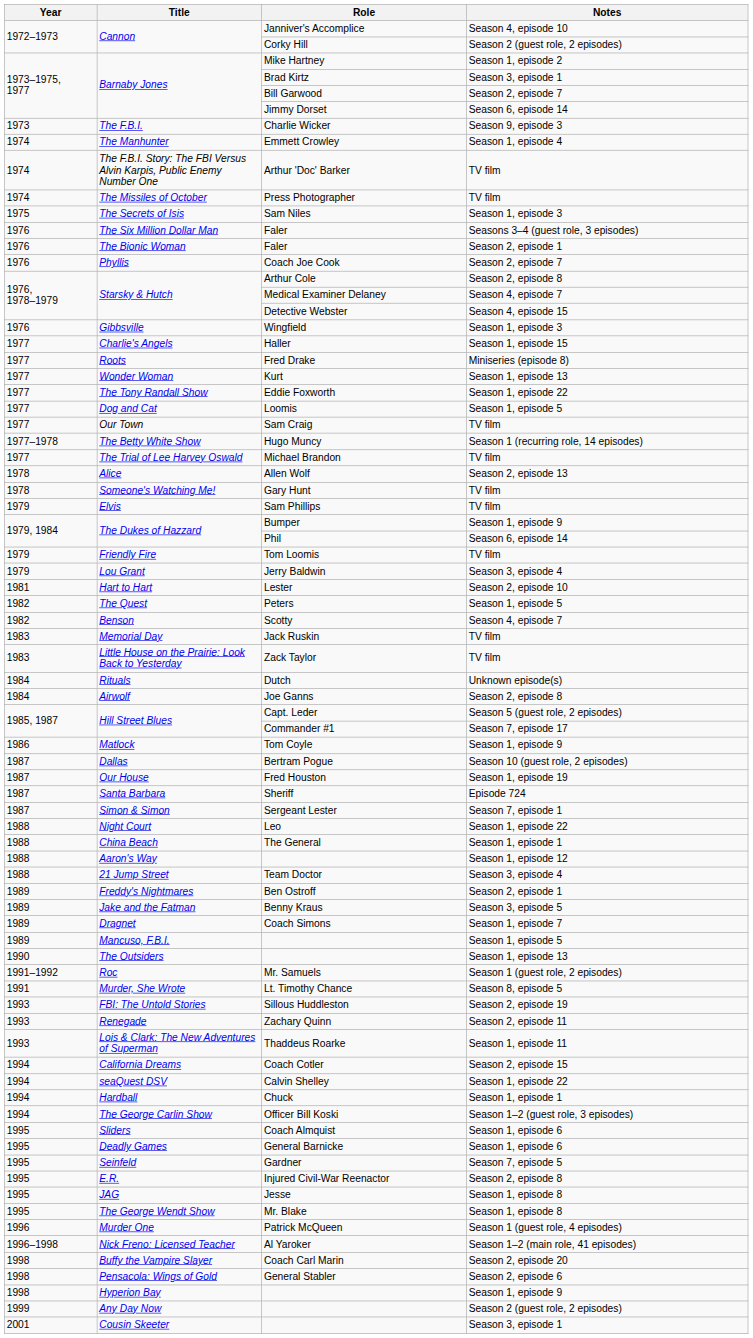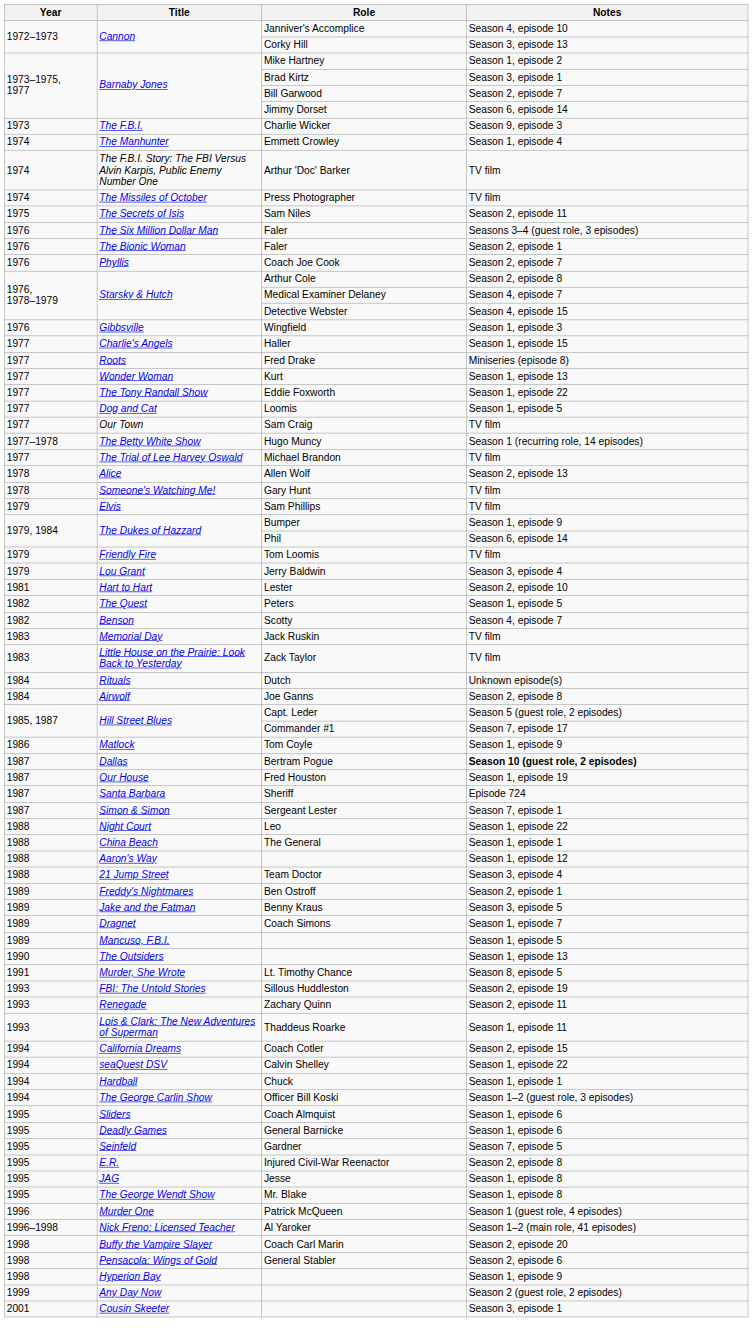 <table class="wikitable" style="width:92%; text-align:left;">
 <tr>
 <th>Year</th>
 <th width="250">Title</th>
 <th>Role</th>
 <th>Notes</th>
 </tr>
 <tr>
 <td rowspan="2">1972–1973</td>
 <td rowspan="2"><em><a href='#'>Cannon</a></em></td>
 <td>Janniver's Accomplice</td>
 <td>Season 4, episode 10</td>
 </tr>
 <tr>
 <td>Corky Hill</td>
-<td>Season 2 (guest role, 2 episodes)</td>
+<td>Season 3, episode 13</td>
 </tr>
 <tr>
 <td rowspan="4">1973–1975,<br>1977</td>
 <td rowspan="4"><em><a href='#'>Barnaby Jones</a></em></td>
 <td>Mike Hartney</td>
 <td>Season 1, episode 2</td>
 </tr>
 <tr>
 <td>Brad Kirtz</td>
 <td>Season 3, episode 1</td>
 </tr>
 <tr>
 <td>Bill Garwood</td>
 <td>Season 2, episode 7</td>
 </tr>
 <tr>
 <td>Jimmy Dorset</td>
 <td>Season 6, episode 14</td>
 </tr>
 <tr>
 <td>1973</td>
 <td><em><a href='#'>The F.B.I.</a></em></td>
 <td>Charlie Wicker</td>
 <td>Season 9, episode 3</td>
 </tr>
 <tr>
 <td>1974</td>
 <td><em><a href='#'>The Manhunter</a></em></td>
 <td>Emmett Crowley</td>
 <td>Season 1, episode 4</td>
 </tr>
 <tr>
 <td>1974</td>
 <td><em>The F.B.I. Story: The FBI Versus Alvin Karpis, Public Enemy Number One</em></td>
 <td>Arthur 'Doc' Barker</td>
 <td>TV film</td>
 </tr>
 <tr>
 <td>1974</td>
 <td><em><a href='#'>The Missiles of October</a></em></td>
 <td>Press Photographer</td>
 <td>TV film</td>
 </tr>
 <tr>
 <td>1975</td>
 <td><em><a href='#'>The Secrets of Isis</a></em></td>
 <td>Sam Niles</td>
-<td>Season 1, episode 3</td>
+<td>Season 2, episode 11</td>
 </tr>
 <tr>
 <td>1976</td>
 <td><em><a href='#'>The Six Million Dollar Man</a></em></td>
 <td>Faler</td>
 <td>Seasons 3–4 (guest role, 3 episodes)</td>
 </tr>
 <tr>
 <td>1976</td>
 <td><em><a href='#'>The Bionic Woman</a></em></td>
 <td>Faler</td>
 <td>Season 2, episode 1</td>
 </tr>
 <tr>
 <td>1976</td>
 <td><em><a href='#'>Phyllis</a></em></td>
 <td>Coach Joe Cook</td>
 <td>Season 2, episode 7</td>
 </tr>
 <tr>
 <td rowspan="3">1976,<br>1978–1979</td>
 <td rowspan="3"><em><a href='#'>Starsky & Hutch</a></em></td>
 <td>Arthur Cole</td>
 <td>Season 2, episode 8</td>
 </tr>
 <tr>
 <td>Medical Examiner Delaney</td>
 <td>Season 4, episode 7</td>
 </tr>
 <tr>
 <td>Detective Webster</td>
 <td>Season 4, episode 15</td>
 </tr>
 <tr>
 <td>1976</td>
 <td><em><a href='#'>Gibbsville</a></em></td>
 <td>Wingfield</td>
 <td>Season 1, episode 3</td>
 </tr>
 <tr>
 <td>1977</td>
 <td><em><a href='#'>Charlie's Angels</a></em></td>
 <td>Haller</td>
 <td>Season 1, episode 15</td>
 </tr>
 <tr>
 <td>1977</td>
 <td><em><a href='#'>Roots</a></em></td>
 <td>Fred Drake</td>
 <td>Miniseries (episode 8)</td>
 </tr>
 <tr>
 <td>1977</td>
 <td><em><a href='#'>Wonder Woman</a></em></td>
 <td>Kurt</td>
 <td>Season 1, episode 13</td>
 </tr>
 <tr>
 <td>1977</td>
 <td><em><a href='#'>The Tony Randall Show</a></em></td>
 <td>Eddie Foxworth</td>
 <td>Season 1, episode 22</td>
 </tr>
 <tr>
 <td>1977</td>
 <td><em><a href='#'>Dog and Cat</a></em></td>
 <td>Loomis</td>
 <td>Season 1, episode 5</td>
 </tr>
 <tr>
 <td>1977</td>
 <td><em>Our Town</em></td>
 <td>Sam Craig</td>
 <td>TV film</td>
 </tr>
 <tr>
 <td>1977–1978</td>
 <td><em><a href='#'>The Betty White Show</a></em></td>
 <td>Hugo Muncy</td>
 <td>Season 1 (recurring role, 14 episodes)</td>
 </tr>
 <tr>
 <td>1977</td>
 <td><em><a href='#'>The Trial of Lee Harvey Oswald</a></em></td>
 <td>Michael Brandon</td>
 <td>TV film</td>
 </tr>
 <tr>
 <td>1978</td>
 <td><em><a href='#'>Alice</a></em></td>
 <td>Allen Wolf</td>
 <td>Season 2, episode 13</td>
 </tr>
 <tr>
 <td>1978</td>
 <td><em><a href='#'>Someone's Watching Me!</a></em></td>
 <td>Gary Hunt</td>
 <td>TV film</td>
 </tr>
 <tr>
 <td>1979</td>
 <td><em><a href='#'>Elvis</a></em></td>
 <td>Sam Phillips</td>
 <td>TV film</td>
 </tr>
 <tr>
 <td rowspan="2">1979, 1984</td>
 <td rowspan="2"><em><a href='#'>The Dukes of Hazzard</a></em></td>
 <td>Bumper</td>
 <td>Season 1, episode 9</td>
 </tr>
 <tr>
 <td>Phil</td>
 <td>Season 6, episode 14</td>
 </tr>
 <tr>
 <td>1979</td>
 <td><em><a href='#'>Friendly Fire</a></em></td>
 <td>Tom Loomis</td>
 <td>TV film</td>
 </tr>
 <tr>
 <td>1979</td>
 <td><em><a href='#'>Lou Grant</a></em></td>
 <td>Jerry Baldwin</td>
 <td>Season 3, episode 4</td>
 </tr>
 <tr>
 <td>1981</td>
 <td><em><a href='#'>Hart to Hart</a></em></td>
 <td>Lester</td>
 <td>Season 2, episode 10</td>
 </tr>
 <tr>
 <td>1982</td>
 <td><em><a href='#'>The Quest</a></em></td>
 <td>Peters</td>
 <td>Season 1, episode 5</td>
 </tr>
 <tr>
 <td>1982</td>
 <td><em><a href='#'>Benson</a></em></td>
 <td>Scotty</td>
 <td>Season 4, episode 7</td>
 </tr>
 <tr>
 <td>1983</td>
 <td><em><a href='#'>Memorial Day</a></em></td>
 <td>Jack Ruskin</td>
 <td>TV film</td>
 </tr>
 <tr>
 <td>1983</td>
 <td><em><a href='#'> Little House on the Prairie: Look Back to Yesterday</a></em></td>
 <td>Zack Taylor</td>
 <td>TV film</td>
 </tr>
 <tr>
 <td>1984</td>
 <td><em><a href='#'>Rituals</a></em></td>
 <td>Dutch</td>
 <td>Unknown episode(s)</td>
 </tr>
 <tr>
 <td>1984</td>
 <td><em><a href='#'>Airwolf</a></em></td>
 <td>Joe Ganns</td>
 <td>Season 2, episode 8</td>
 </tr>
 <tr>
 <td rowspan="2">1985, 1987</td>
 <td rowspan="2"><em><a href='#'>Hill Street Blues</a></em></td>
 <td>Capt. Leder</td>
 <td>Season 5 (guest role, 2 episodes)</td>
 </tr>
 <tr>
 <td>Commander #1</td>
 <td>Season 7, episode 17</td>
 </tr>
 <tr>
 <td>1986</td>
 <td><em><a href='#'>Matlock</a></em></td>
 <td>Tom Coyle</td>
 <td>Season 1, episode 9</td>
 </tr>
 <tr>
 <td>1987</td>
 <td><em><a href='#'>Dallas</a></em></td>
 <td>Bertram Pogue</td>
-<td>Season 10 (guest role, 2 episodes)</td>
+<td><strong>Season 10 (guest role, 2 episodes)</strong></td>
 </tr>
 <tr>
 <td>1987</td>
 <td><em><a href='#'>Our House</a></em></td>
 <td>Fred Houston</td>
 <td>Season 1, episode 19</td>
 </tr>
 <tr>
 <td>1987</td>
 <td><em><a href='#'>Santa Barbara</a></em></td>
 <td>Sheriff</td>
 <td>Episode 724</td>
 </tr>
 <tr>
 <td>1987</td>
 <td><em><a href='#'>Simon & Simon</a></em></td>
 <td>Sergeant Lester</td>
 <td>Season 7, episode 1</td>
 </tr>
 <tr>
 <td>1988</td>
 <td><em><a href='#'>Night Court</a></em></td>
 <td>Leo</td>
 <td>Season 1, episode 22</td>
 </tr>
 <tr>
 <td>1988</td>
 <td><em><a href='#'>China Beach</a></em></td>
 <td>The General</td>
 <td>Season 1, episode 1</td>
 </tr>
 <tr>
 <td>1988</td>
 <td><em><a href='#'>Aaron's Way</a></em></td>
 <td></td>
 <td>Season 1, episode 12</td>
 </tr>
 <tr>
 <td>1988</td>
 <td><em><a href='#'>21 Jump Street</a></em></td>
 <td>Team Doctor</td>
 <td>Season 3, episode 4</td>
 </tr>
 <tr>
 <td>1989</td>
 <td><em><a href='#'>Freddy's Nightmares</a></em></td>
 <td>Ben Ostroff</td>
 <td>Season 2, episode 1</td>
 </tr>
 <tr>
 <td>1989</td>
 <td><em><a href='#'>Jake and the Fatman</a></em></td>
 <td>Benny Kraus</td>
 <td>Season 3, episode 5</td>
 </tr>
 <tr>
 <td>1989</td>
 <td><em><a href='#'>Dragnet</a></em></td>
 <td>Coach Simons</td>
 <td>Season 1, episode 7</td>
 </tr>
 <tr>
 <td>1989</td>
 <td><em><a href='#'>Mancuso, F.B.I.</a></em></td>
 <td></td>
 <td>Season 1, episode 5</td>
 </tr>
 <tr>
 <td>1990</td>
 <td><em><a href='#'>The Outsiders</a></em></td>
 <td></td>
 <td>Season 1, episode 13</td>
-</tr>
-<tr>
-<td>1991–1992</td>
-<td><em><a href='#'>Roc</a></em></td>
-<td>Mr. Samuels</td>
-<td>Season 1 (guest role, 2 episodes)</td>
 </tr>
 <tr>
 <td>1991</td>
 <td><em><a href='#'>Murder, She Wrote</a></em></td>
 <td>Lt. Timothy Chance</td>
 <td>Season 8, episode 5</td>
 </tr>
 <tr>
 <td>1993</td>
 <td><em><a href='#'>FBI: The Untold Stories</a></em></td>
 <td>Sillous Huddleston</td>
 <td>Season 2, episode 19</td>
 </tr>
 <tr>
 <td>1993</td>
 <td><em><a href='#'>Renegade</a></em></td>
 <td>Zachary Quinn</td>
 <td>Season 2, episode 11</td>
 </tr>
 <tr>
 <td>1993</td>
 <td><em><a href='#'>Lois & Clark: The New Adventures of Superman</a></em></td>
 <td>Thaddeus Roarke</td>
 <td>Season 1, episode 11</td>
 </tr>
 <tr>
 <td>1994</td>
 <td><em><a href='#'>California Dreams</a></em></td>
 <td>Coach Cotler</td>
 <td>Season 2, episode 15</td>
 </tr>
 <tr>
 <td>1994</td>
 <td><em><a href='#'>seaQuest DSV</a></em></td>
 <td>Calvin Shelley</td>
 <td>Season 1, episode 22</td>
 </tr>
 <tr>
 <td>1994</td>
 <td><em><a href='#'>Hardball</a></em></td>
 <td>Chuck</td>
 <td>Season 1, episode 1</td>
 </tr>
 <tr>
 <td>1994</td>
 <td><em><a href='#'>The George Carlin Show</a></em></td>
 <td>Officer Bill Koski</td>
 <td>Season 1–2 (guest role, 3 episodes)</td>
 </tr>
 <tr>
 <td>1995</td>
 <td><em><a href='#'>Sliders</a></em></td>
 <td>Coach Almquist</td>
 <td>Season 1, episode 6</td>
 </tr>
 <tr>
 <td>1995</td>
 <td><em><a href='#'>Deadly Games</a></em></td>
 <td>General Barnicke</td>
 <td>Season 1, episode 6</td>
 </tr>
 <tr>
 <td>1995</td>
 <td><em><a href='#'>Seinfeld</a></em></td>
 <td>Gardner</td>
 <td>Season 7, episode 5</td>
 </tr>
 <tr>
 <td>1995</td>
 <td><em><a href='#'>E.R.</a></em></td>
 <td>Injured Civil-War Reenactor</td>
 <td>Season 2, episode 8</td>
 </tr>
 <tr>
 <td>1995</td>
 <td><em><a href='#'>JAG</a></em></td>
 <td>Jesse</td>
 <td>Season 1, episode 8</td>
 </tr>
 <tr>
 <td>1995</td>
 <td><em><a href='#'>The George Wendt Show</a></em></td>
 <td>Mr. Blake</td>
 <td>Season 1, episode 8</td>
 </tr>
 <tr>
 <td>1996</td>
 <td><em><a href='#'>Murder One</a></em></td>
 <td>Patrick McQueen</td>
 <td>Season 1 (guest role, 4 episodes)</td>
 </tr>
 <tr>
 <td>1996–1998</td>
 <td><em><a href='#'>Nick Freno: Licensed Teacher</a></em></td>
 <td>Al Yaroker</td>
 <td>Season 1–2 (main role, 41 episodes)</td>
 </tr>
 <tr>
 <td>1998</td>
 <td><em><a href='#'>Buffy the Vampire Slayer</a></em></td>
 <td>Coach Carl Marin</td>
 <td>Season 2, episode 20</td>
 </tr>
 <tr>
 <td>1998</td>
 <td><em><a href='#'>Pensacola: Wings of Gold</a></em></td>
 <td>General Stabler</td>
 <td>Season 2, episode 6</td>
 </tr>
 <tr>
 <td>1998</td>
 <td><em><a href='#'>Hyperion Bay</a></em></td>
 <td></td>
 <td>Season 1, episode 9</td>
 </tr>
 <tr>
 <td>1999</td>
 <td><em><a href='#'>Any Day Now</a></em></td>
 <td></td>
 <td>Season 2 (guest role, 2 episodes)</td>
 </tr>
 <tr>
 <td>2001</td>
 <td><em><a href='#'>Cousin Skeeter</a></em></td>
 <td></td>
 <td>Season 3, episode 1</td>
 </tr>
 </table>
